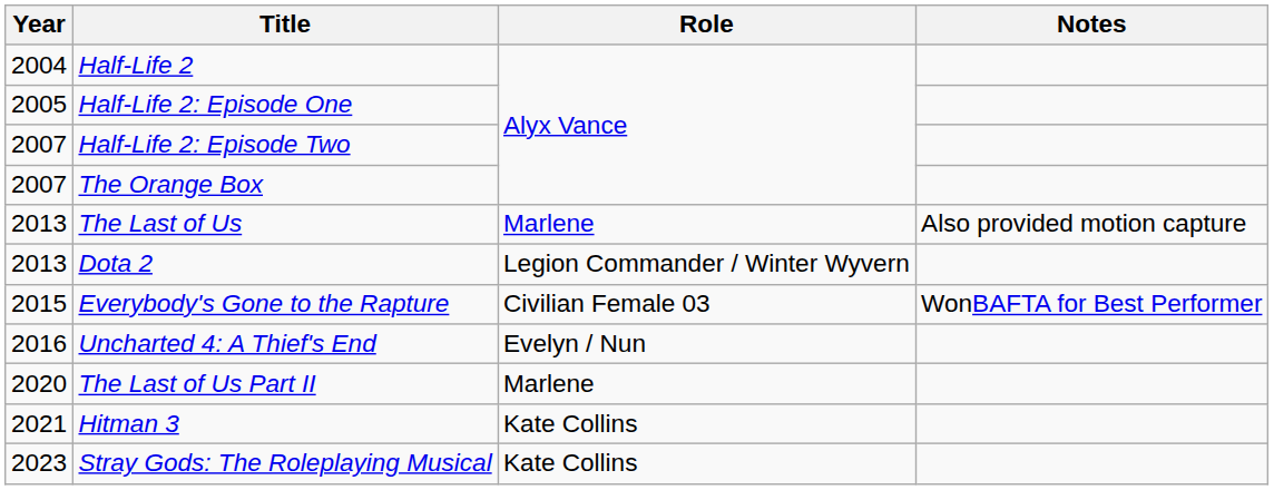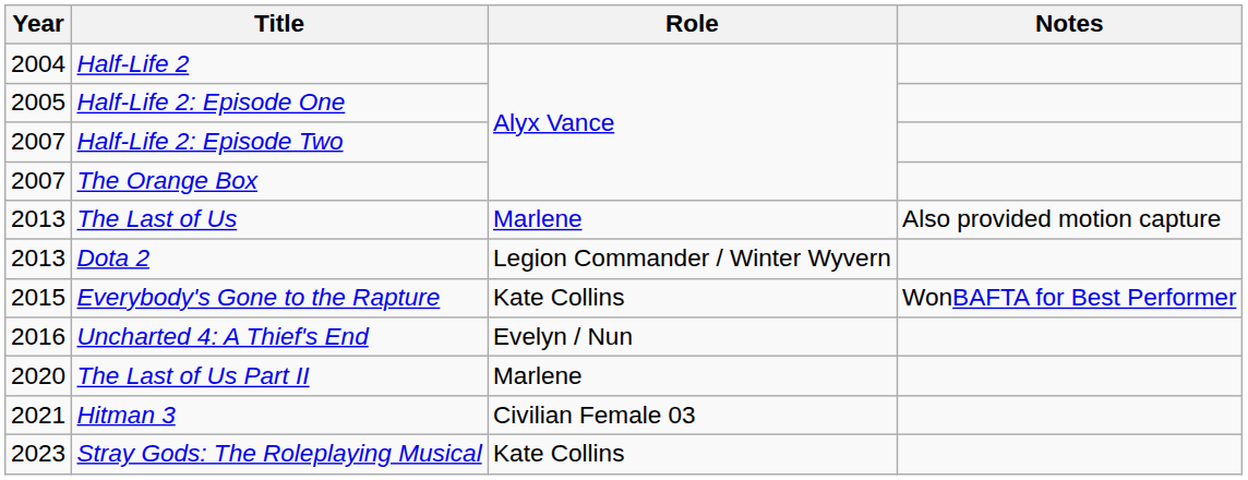 <table class="wikitable sortable">
 <tr>
 <th>Year</th>
 <th>Title</th>
 <th>Role</th>
 <th class="unsortable">Notes</th>
 </tr>
 <tr>
 <td>2004</td>
 <td><em><a href='#'>Half-Life 2</a></em></td>
 <td rowspan=4><a href='#'>Alyx Vance</a></td>
 <td></td>
 </tr>
 <tr>
 <td>2005</td>
 <td><em><a href='#'>Half-Life 2: Episode One</a></em></td>
 <td></td>
 </tr>
 <tr>
 <td>2007</td>
 <td><em><a href='#'>Half-Life 2: Episode Two</a></em></td>
 <td></td>
 </tr>
 <tr>
 <td>2007</td>
 <td><em><a href='#'>The Orange Box</a></em></td>
 <td></td>
 </tr>
 <tr>
 <td>2013</td>
 <td><em><a href='#'>The Last of Us</a></em></td>
 <td><a href='#'>Marlene</a></td>
 <td>Also provided motion capture</td>
 </tr>
 <tr>
 <td>2013</td>
 <td><em><a href='#'>Dota 2</a></em></td>
 <td>Legion Commander / Winter Wyvern</td>
 <td></td>
 </tr>
 <tr>
 <td>2015</td>
 <td><em><a href='#'>Everybody's Gone to the Rapture</a></em></td>
-<td>Civilian Female 03</td>
+<td>Kate Collins</td>
 <td>Won<a href='#'>BAFTA for Best Performer</a></td>
 </tr>
 <tr>
 <td>2016</td>
 <td><em><a href='#'>Uncharted 4: A Thief's End</a></em></td>
 <td>Evelyn / Nun</td>
 <td></td>
 </tr>
 <tr>
 <td>2020</td>
 <td><em><a href='#'>The Last of Us Part II</a></em></td>
 <td>Marlene</td>
 <td></td>
 </tr>
 <tr>
 <td>2021</td>
 <td><em><a href='#'>Hitman 3</a></em></td>
-<td>Kate Collins</td>
+<td>Civilian Female 03</td>
 <td></td>
 </tr>
 <tr>
 <td>2023</td>
 <td><em><a href='#'>Stray Gods: The Roleplaying Musical</a></em></td>
 <td>Kate Collins</td>
 <td></td>
 </tr>
 </table>
